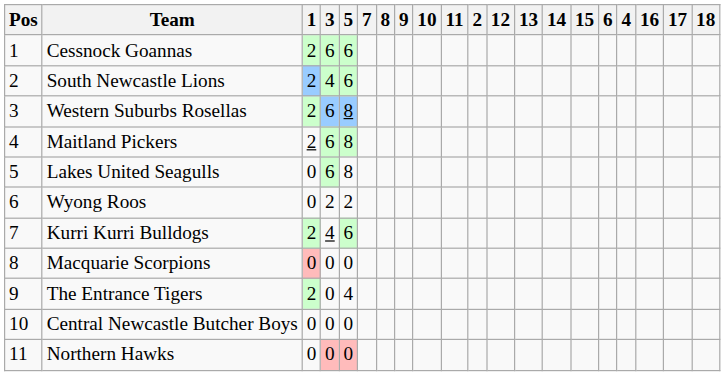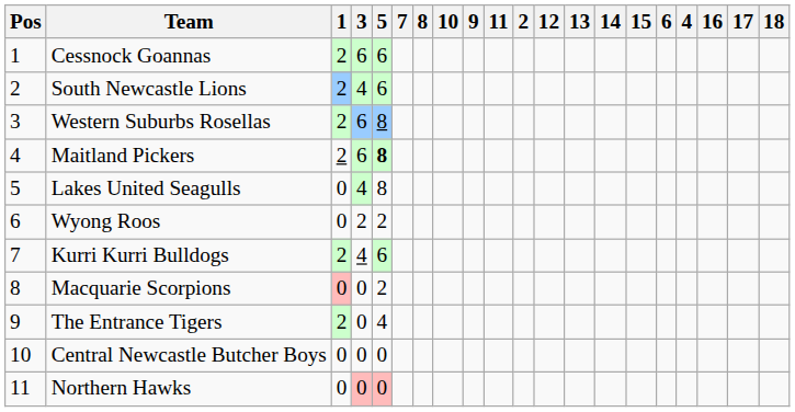 <table class="wikitable">
 <tr>
 <th>Pos</th>
 <th>Team</th>
 <th>1</th>
 <th>3</th>
 <th>5</th>
 <th>7</th>
 <th>8</th>
+<th>10</th>
 <th>9</th>
-<th>10</th>
 <th>11</th>
 <th>2</th>
 <th>12</th>
 <th>13</th>
 <th>14</th>
 <th>15</th>
 <th>6</th>
 <th>4</th>
 <th>16</th>
 <th>17</th>
 <th>18</th>
 </tr>
 <tr>
 <td>1</td>
 <td> Cessnock Goannas</td>
 <td style="background:#ccffcc;">2</td>
 <td style="background:#ccffcc;">6</td>
 <td style="background:#ccffcc;">6</td>
 <td></td>
 <td></td>
 <td></td>
 <td></td>
 <td></td>
 <td></td>
 <td></td>
 <td></td>
 <td></td>
 <td></td>
 <td></td>
 <td></td>
 <td></td>
 <td></td>
 <td></td>
 </tr>
 <tr>
 <td>2</td>
 <td> South Newcastle Lions</td>
 <td style="background:#99ccff;">2</td>
 <td style="background:#ccffcc;">4</td>
 <td style="background:#ccffcc;">6</td>
 <td></td>
 <td></td>
 <td></td>
 <td></td>
 <td></td>
 <td></td>
 <td></td>
 <td></td>
 <td></td>
 <td></td>
 <td></td>
 <td></td>
 <td></td>
 <td></td>
 <td></td>
 </tr>
 <tr>
 <td>3</td>
 <td> Western Suburbs Rosellas</td>
 <td style="background:#ccffcc;">2</td>
 <td style="background:#99ccff;">6</td>
 <td style="background:#99ccff;"><u>8</u></td>
 <td></td>
 <td></td>
 <td></td>
 <td></td>
 <td></td>
 <td></td>
 <td></td>
 <td></td>
 <td></td>
 <td></td>
 <td></td>
 <td></td>
 <td></td>
 <td></td>
 <td></td>
 </tr>
 <tr>
 <td>4</td>
 <td> Maitland Pickers</td>
 <td><u>2</u></td>
 <td style="background:#ccffcc;">6</td>
-<td style="background:#ccffcc;">8</td>
+<td style="background:#ccffcc;"><strong>8</strong></td>
 <td></td>
 <td></td>
 <td></td>
 <td></td>
 <td></td>
 <td></td>
 <td></td>
 <td></td>
 <td></td>
 <td></td>
 <td></td>
 <td></td>
 <td></td>
 <td></td>
 <td></td>
 </tr>
 <tr>
 <td>5</td>
 <td> Lakes United Seagulls</td>
 <td>0</td>
-<td style="background:#ccffcc;">6</td>
+<td style="background:#ccffcc;">4</td>
 <td>8</td>
 <td></td>
 <td></td>
 <td></td>
 <td></td>
 <td></td>
 <td></td>
 <td></td>
 <td></td>
 <td></td>
 <td></td>
 <td></td>
 <td></td>
 <td></td>
 <td></td>
 <td></td>
 </tr>
 <tr>
 <td>6</td>
 <td> Wyong Roos</td>
 <td>0</td>
 <td>2</td>
 <td>2</td>
 <td></td>
 <td></td>
 <td></td>
 <td></td>
 <td></td>
 <td></td>
 <td></td>
 <td></td>
 <td></td>
 <td></td>
 <td></td>
 <td></td>
 <td></td>
 <td></td>
 <td></td>
 </tr>
 <tr>
 <td>7</td>
 <td> Kurri Kurri Bulldogs</td>
 <td style="background:#ccffcc;">2</td>
 <td><u>4</u></td>
 <td style="background:#ccffcc;">6</td>
 <td></td>
 <td></td>
 <td></td>
 <td></td>
 <td></td>
 <td></td>
 <td></td>
 <td></td>
 <td></td>
 <td></td>
 <td></td>
 <td></td>
 <td></td>
 <td></td>
 <td></td>
 </tr>
 <tr>
 <td>8</td>
 <td> Macquarie Scorpions</td>
 <td style="background:#ffbbbb;">0</td>
 <td>0</td>
-<td>0</td>
+<td>2</td>
 <td></td>
 <td></td>
 <td></td>
 <td></td>
 <td></td>
 <td></td>
 <td></td>
 <td></td>
 <td></td>
 <td></td>
 <td></td>
 <td></td>
 <td></td>
 <td></td>
 <td></td>
 </tr>
 <tr>
 <td>9</td>
 <td> The Entrance Tigers</td>
 <td style="background:#ccffcc;">2</td>
 <td>0</td>
 <td>4</td>
 <td></td>
 <td></td>
 <td></td>
 <td></td>
 <td></td>
 <td></td>
 <td></td>
 <td></td>
 <td></td>
 <td></td>
 <td></td>
 <td></td>
 <td></td>
 <td></td>
 <td></td>
 </tr>
 <tr>
 <td>10</td>
 <td> Central Newcastle Butcher Boys</td>
 <td>0</td>
 <td>0</td>
 <td>0</td>
 <td></td>
 <td></td>
 <td></td>
 <td></td>
 <td></td>
 <td></td>
 <td></td>
 <td></td>
 <td></td>
 <td></td>
 <td></td>
 <td></td>
 <td></td>
 <td></td>
 <td></td>
 </tr>
 <tr>
 <td>11</td>
 <td> Northern Hawks</td>
 <td>0</td>
 <td style="background:#ffbbbb;">0</td>
 <td style="background:#ffbbbb;">0</td>
 <td></td>
 <td></td>
 <td></td>
 <td></td>
 <td></td>
 <td></td>
 <td></td>
 <td></td>
 <td></td>
 <td></td>
 <td></td>
 <td></td>
 <td></td>
 <td></td>
 <td></td>
 </tr>
 </table>
